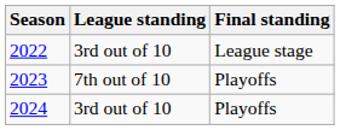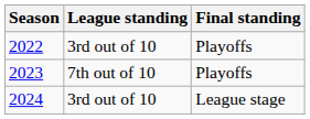 <table class="wikitable">
 <tr>
 <th>Season</th>
 <th>League standing</th>
 <th>Final standing</th>
 </tr>
 <tr>
 <td><a href='#'>2022</a></td>
 <td>3rd out of 10</td>
-<td>League stage</td>
+<td>Playoffs</td>
 </tr>
 <tr>
 <td><a href='#'>2023</a></td>
 <td>7th out of 10</td>
 <td>Playoffs</td>
 </tr>
 <tr>
 <td><a href='#'>2024</a></td>
 <td>3rd out of 10</td>
-<td>Playoffs</td>
+<td>League stage</td>
 </tr>
 </table>
